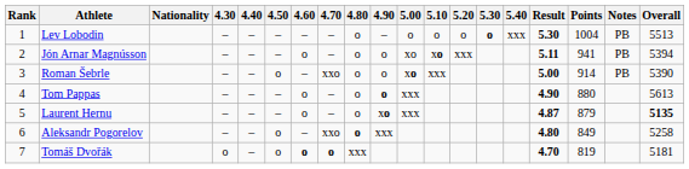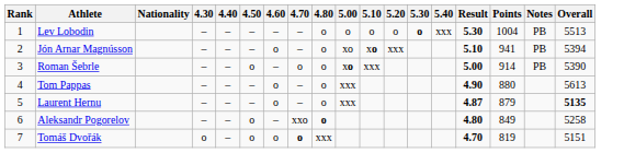 <table class="wikitable sortable" style="text-align:center;font-size:95%">
 <tr>
 <th>Rank</th>
 <th>Athlete</th>
 <th>Nationality</th>
 <th>4.30</th>
 <th>4.40</th>
 <th>4.50</th>
 <th>4.60</th>
 <th>4.70</th>
 <th>4.80</th>
-<th>4.90</th>
 <th>5.00</th>
 <th>5.10</th>
 <th>5.20</th>
 <th>5.30</th>
 <th>5.40</th>
 <th>Result</th>
 <th>Points</th>
 <th>Notes</th>
 <th>Overall</th>
 </tr>
 <tr>
 <td>1</td>
 <td align="left"><a href='#'>Lev Lobodin</a></td>
 <td align=left></td>
 <td>–</td>
 <td>–</td>
 <td>–</td>
 <td>–</td>
 <td>–</td>
 <td>o</td>
-<td>–</td>
 <td>o</td>
 <td>o</td>
 <td>o</td>
 <td><strong>o</strong></td>
 <td>xxx</td>
 <td><strong>5.30</strong></td>
 <td>1004</td>
 <td>PB</td>
 <td>5513</td>
 </tr>
 <tr>
 <td>2</td>
 <td align="left"><a href='#'>Jón Arnar Magnússon</a></td>
 <td align=left></td>
 <td>–</td>
 <td>–</td>
 <td>–</td>
 <td>o</td>
 <td>–</td>
 <td>o</td>
-<td>o</td>
 <td>xo</td>
 <td>x<strong>o</strong></td>
 <td>xxx</td>
 <td></td>
 <td></td>
-<td><strong>5.11</strong></td>
+<td><strong>5.10</strong></td>
 <td>941</td>
 <td>PB</td>
 <td>5394</td>
 </tr>
 <tr>
 <td>3</td>
 <td align="left"><a href='#'>Roman Šebrle</a></td>
 <td align=left></td>
 <td>–</td>
 <td>–</td>
 <td>o</td>
 <td>–</td>
-<td>xxo</td>
 <td>o</td>
 <td>o</td>
 <td>x<strong>o</strong></td>
 <td>xxx</td>
 <td></td>
 <td></td>
 <td></td>
 <td><strong>5.00</strong></td>
 <td>914</td>
 <td>PB</td>
 <td>5390</td>
 </tr>
 <tr>
 <td>4</td>
 <td align="left"><a href='#'>Tom Pappas</a></td>
 <td align=left></td>
 <td>–</td>
 <td>–</td>
 <td>–</td>
 <td>o</td>
 <td>–</td>
 <td>o</td>
-<td><strong>o</strong></td>
 <td>xxx</td>
 <td></td>
 <td></td>
 <td></td>
 <td></td>
 <td><strong>4.90</strong></td>
 <td>880</td>
 <td></td>
 <td>5613</td>
 </tr>
 <tr>
 <td>5</td>
 <td align="left"><a href='#'>Laurent Hernu</a></td>
 <td align=left></td>
 <td>–</td>
 <td>–</td>
 <td>–</td>
 <td>o</td>
 <td>–</td>
 <td>o</td>
-<td>x<strong>o</strong></td>
 <td>xxx</td>
 <td></td>
 <td></td>
 <td></td>
 <td></td>
 <td><strong>4.87</strong></td>
 <td>879</td>
 <td></td>
 <td><strong>5135</strong></td>
 </tr>
 <tr>
 <td>6</td>
 <td align="left"><a href='#'>Aleksandr Pogorelov</a></td>
 <td align=left></td>
 <td>–</td>
 <td>–</td>
 <td>o</td>
 <td>–</td>
 <td>xxo</td>
 <td><strong>o</strong></td>
-<td>xxx</td>
 <td></td>
 <td></td>
 <td></td>
 <td></td>
 <td></td>
 <td><strong>4.80</strong></td>
 <td>849</td>
 <td></td>
 <td>5258</td>
 </tr>
 <tr>
 <td>7</td>
 <td align="left"><a href='#'>Tomáš Dvořák</a></td>
 <td align=left></td>
 <td>o</td>
 <td>–</td>
 <td>o</td>
-<td><strong>o</strong></td>
+<td>o</td>
 <td><strong>o</strong></td>
 <td>xxx</td>
-<td></td>
 <td></td>
 <td></td>
 <td></td>
 <td></td>
 <td></td>
 <td><strong>4.70</strong></td>
 <td>819</td>
 <td></td>
-<td>5181</td>
+<td>5151</td>
 </tr>
 </table>
